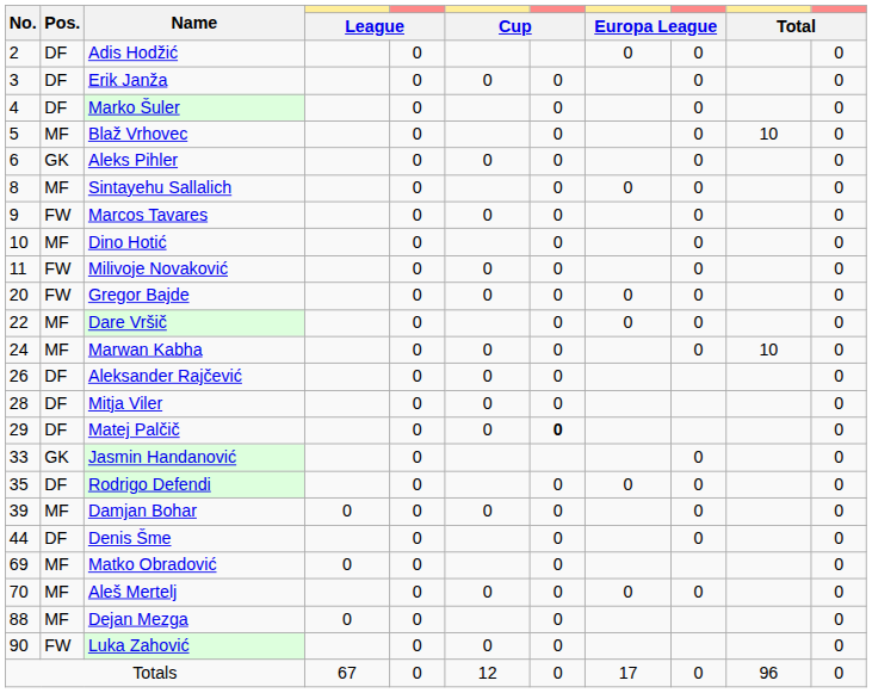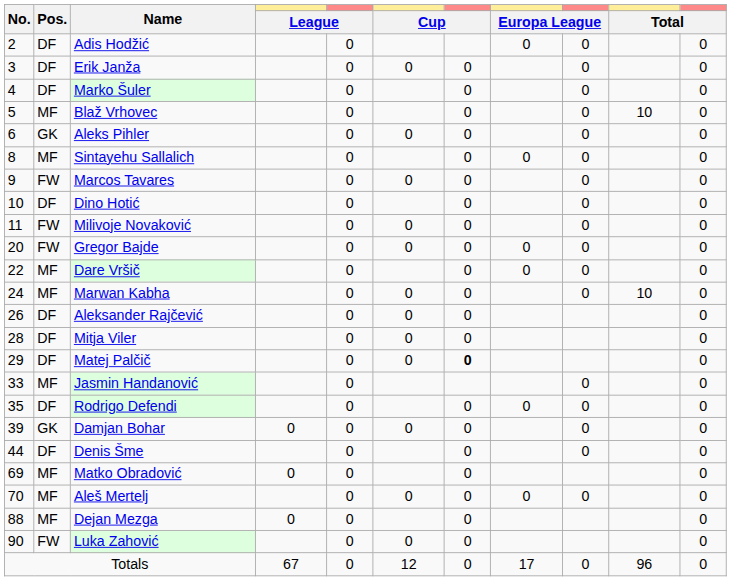 <table class="wikitable sortable" style="text-align:center">
 <tr>
 <th rowspan="2" valign="center" class="unsortable">No.</th>
 <th rowspan="2" valign="center" class="unsortable">Pos.</th>
 <th rowspan="2" valign="center" class="unsortable" width="200">Name</th>
 <th style="background:#FFEE99"></th>
 <th style="background:#FF8888"></th>
 <th style="background:#FFEE99"></th>
 <th style="background:#FF8888"></th>
 <th style="background:#FFEE99"></th>
 <th style="background:#FF8888"></th>
 <th style="background:#FFEE99"></th>
 <th style="background:#FF8888"></th>
 </tr>
 <tr class="unsortable">
 <th colspan="2" width="125"><a href='#'>League</a></th>
 <th colspan="2" width="125"><a href='#'>Cup</a></th>
 <th colspan="2" width="125"><a href='#'>Europa League</a></th>
 <th colspan="2" width="125">Total</th>
 </tr>
 <tr>
 <td align="left">2</td>
 <td align="left">DF</td>
 <td align="left"> <a href='#'>Adis Hodžić</a></td>
 <td></td>
 <td>0</td>
 <td></td>
 <td></td>
 <td>0</td>
 <td>0</td>
 <td></td>
 <td>0</td>
 </tr>
 <tr>
 <td align="left">3</td>
 <td align="left">DF</td>
 <td align="left"> <a href='#'>Erik Janža</a></td>
 <td></td>
 <td>0</td>
 <td>0</td>
 <td>0</td>
 <td></td>
 <td>0</td>
 <td></td>
 <td>0</td>
 </tr>
 <tr>
 <td align="left">4</td>
 <td align="left">DF</td>
 <td align="left" bgcolor="#DDFFDD"> <a href='#'>Marko Šuler</a> </td>
 <td></td>
 <td>0</td>
 <td></td>
 <td>0</td>
 <td></td>
 <td>0</td>
 <td></td>
 <td>0</td>
 </tr>
 <tr>
 <td align="left">5</td>
 <td align="left">MF</td>
 <td align="left"> <a href='#'>Blaž Vrhovec</a></td>
 <td></td>
 <td>0</td>
 <td></td>
 <td>0</td>
 <td></td>
 <td>0</td>
 <td>10</td>
 <td>0</td>
 </tr>
 <tr>
 <td align="left">6</td>
 <td align="left">GK</td>
 <td align="left"> <a href='#'>Aleks Pihler</a></td>
 <td></td>
 <td>0</td>
 <td>0</td>
 <td>0</td>
 <td></td>
 <td>0</td>
 <td></td>
 <td>0</td>
 </tr>
 <tr>
 <td align="left">8</td>
 <td align="left">MF</td>
 <td align="left"> <a href='#'>Sintayehu Sallalich</a></td>
 <td></td>
 <td>0</td>
 <td></td>
 <td>0</td>
 <td>0</td>
 <td>0</td>
 <td></td>
 <td>0</td>
 </tr>
 <tr>
 <td align="left">9</td>
 <td align="left">FW</td>
 <td align="left"> <a href='#'>Marcos Tavares</a></td>
 <td></td>
 <td>0</td>
 <td>0</td>
 <td>0</td>
 <td></td>
 <td>0</td>
 <td></td>
 <td>0</td>
 </tr>
 <tr>
 <td align="left">10</td>
-<td align="left">MF</td>
+<td align="left">DF</td>
 <td align="left"> <a href='#'>Dino Hotić</a></td>
 <td></td>
 <td>0</td>
 <td></td>
 <td>0</td>
 <td></td>
 <td>0</td>
 <td></td>
 <td>0</td>
 </tr>
 <tr>
 <td align="left">11</td>
 <td align="left">FW</td>
 <td align="left"> <a href='#'>Milivoje Novaković</a></td>
 <td></td>
 <td>0</td>
 <td>0</td>
 <td>0</td>
 <td></td>
 <td>0</td>
 <td></td>
 <td>0</td>
 </tr>
 <tr>
 <td align="left">20</td>
 <td align="left">FW</td>
 <td align="left"> <a href='#'>Gregor Bajde</a></td>
 <td></td>
 <td>0</td>
 <td>0</td>
 <td>0</td>
 <td>0</td>
 <td>0</td>
 <td></td>
 <td>0</td>
 </tr>
 <tr>
 <td align="left">22</td>
 <td align="left">MF</td>
 <td align="left" bgcolor="#DDFFDD"> <a href='#'>Dare Vršič</a> </td>
 <td></td>
 <td>0</td>
 <td></td>
 <td>0</td>
 <td>0</td>
 <td>0</td>
 <td></td>
 <td>0</td>
 </tr>
 <tr>
 <td align="left">24</td>
 <td align="left">MF</td>
 <td align="left"> <a href='#'>Marwan Kabha</a></td>
 <td></td>
 <td>0</td>
 <td>0</td>
 <td>0</td>
 <td></td>
 <td>0</td>
 <td>10</td>
 <td>0</td>
 </tr>
 <tr>
 <td align="left">26</td>
 <td align="left">DF</td>
 <td align="left"> <a href='#'>Aleksander Rajčević</a></td>
 <td></td>
 <td>0</td>
 <td>0</td>
 <td>0</td>
 <td></td>
 <td></td>
 <td></td>
 <td>0</td>
 </tr>
 <tr>
 <td align="left">28</td>
 <td align="left">DF</td>
 <td align="left"> <a href='#'>Mitja Viler</a></td>
 <td></td>
 <td>0</td>
 <td>0</td>
 <td>0</td>
 <td></td>
 <td></td>
 <td></td>
 <td>0</td>
 </tr>
 <tr>
 <td align="left">29</td>
 <td align="left">DF</td>
 <td align="left"> <a href='#'>Matej Palčič</a></td>
 <td></td>
 <td>0</td>
 <td>0</td>
 <td><strong>0</strong></td>
 <td></td>
 <td></td>
 <td></td>
 <td>0</td>
 </tr>
 <tr>
 <td align="left">33</td>
-<td align="left">GK</td>
+<td align="left">MF</td>
 <td align="left" bgcolor="#DDFFDD"> <a href='#'>Jasmin Handanović</a> </td>
 <td></td>
 <td>0</td>
 <td></td>
 <td></td>
 <td></td>
 <td>0</td>
 <td></td>
 <td>0</td>
 </tr>
 <tr>
 <td align="left">35</td>
 <td align="left">DF</td>
 <td align="left" bgcolor="#DDFFDD"> <a href='#'>Rodrigo Defendi</a> </td>
 <td></td>
 <td>0</td>
 <td></td>
 <td>0</td>
 <td>0</td>
 <td>0</td>
 <td></td>
 <td>0</td>
 </tr>
 <tr>
 <td align="left">39</td>
-<td align="left">MF</td>
+<td align="left">GK</td>
 <td align="left"> <a href='#'>Damjan Bohar</a></td>
 <td>0</td>
 <td>0</td>
 <td>0</td>
 <td>0</td>
 <td></td>
 <td>0</td>
 <td></td>
 <td>0</td>
 </tr>
 <tr>
 <td align="left">44</td>
 <td align="left">DF</td>
 <td align="left"> <a href='#'>Denis Šme</a></td>
 <td></td>
 <td>0</td>
 <td></td>
 <td>0</td>
 <td></td>
 <td>0</td>
 <td></td>
 <td>0</td>
 </tr>
 <tr>
 <td align="left">69</td>
 <td align="left">MF</td>
 <td align="left"> <a href='#'>Matko Obradović</a></td>
 <td>0</td>
 <td>0</td>
 <td></td>
 <td>0</td>
 <td></td>
 <td></td>
 <td></td>
 <td>0</td>
 </tr>
 <tr>
 <td align="left">70</td>
 <td align="left">MF</td>
 <td align="left"> <a href='#'>Aleš Mertelj</a></td>
 <td></td>
 <td>0</td>
 <td>0</td>
 <td>0</td>
 <td>0</td>
 <td>0</td>
 <td></td>
 <td>0</td>
 </tr>
 <tr>
 <td align="left">88</td>
 <td align="left">MF</td>
 <td align="left"> <a href='#'>Dejan Mezga</a></td>
 <td>0</td>
 <td>0</td>
 <td></td>
 <td>0</td>
 <td></td>
 <td></td>
 <td></td>
 <td>0</td>
 </tr>
 <tr>
 <td align="left">90</td>
 <td align="left">FW</td>
 <td align="left" bgcolor="#DDFFDD"> <a href='#'>Luka Zahović</a> </td>
 <td></td>
 <td>0</td>
 <td>0</td>
 <td>0</td>
 <td></td>
 <td></td>
 <td></td>
 <td>0</td>
 </tr>
 <tr>
 <td colspan=3>Totals</td>
 <td>67</td>
 <td>0</td>
 <td>12</td>
 <td>0</td>
 <td>17</td>
 <td>0</td>
 <td>96</td>
 <td>0</td>
 </tr>
 </table>
